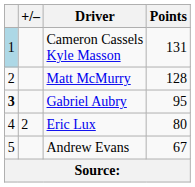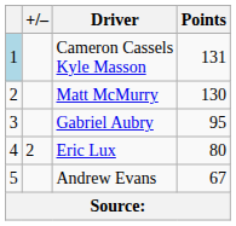 <table class="wikitable" style="font-size: 95%;">
 <tr>
 <th scope="col"></th>
 <th scope="col">+/–</th>
 <th scope="col">Driver</th>
 <th scope="col">Points</th>
 </tr>
 <tr>
 <td align=center style="background: lightblue;">1</td>
 <td align="left"></td>
 <td> Cameron Cassels<br> <a href='#'>Kyle Masson</a></td>
 <td align=right>131</td>
 </tr>
 <tr>
 <td align=center>2</td>
 <td align="left"></td>
 <td> <a href='#'>Matt McMurry</a></td>
-<td align=right>128</td>
+<td align=right>130</td>
 </tr>
 <tr>
-<td align=center><strong>3</strong></td>
+<td align=center>3</td>
 <td align="left"></td>
 <td> <a href='#'>Gabriel Aubry</a></td>
 <td align=right>95</td>
 </tr>
 <tr>
 <td align=center>4</td>
 <td align="left"> 2</td>
 <td> <a href='#'>Eric Lux</a></td>
 <td align=right>80</td>
 </tr>
 <tr>
 <td align=center>5</td>
 <td align="left"></td>
 <td> Andrew Evans</td>
 <td align=right>67</td>
 </tr>
 <tr>
 <th colspan=5>Source:</th>
 </tr>
 </table>
